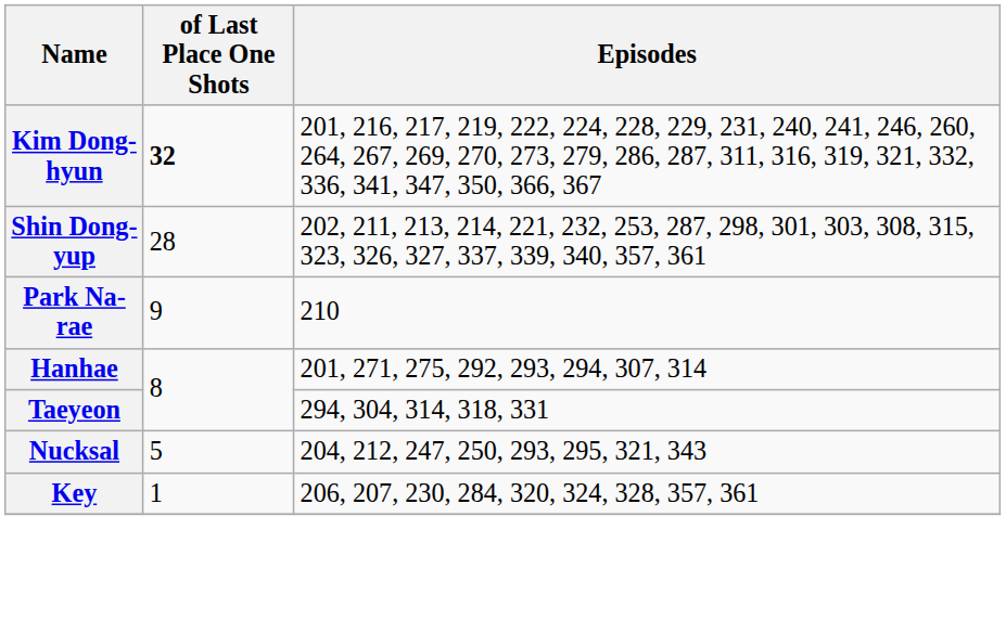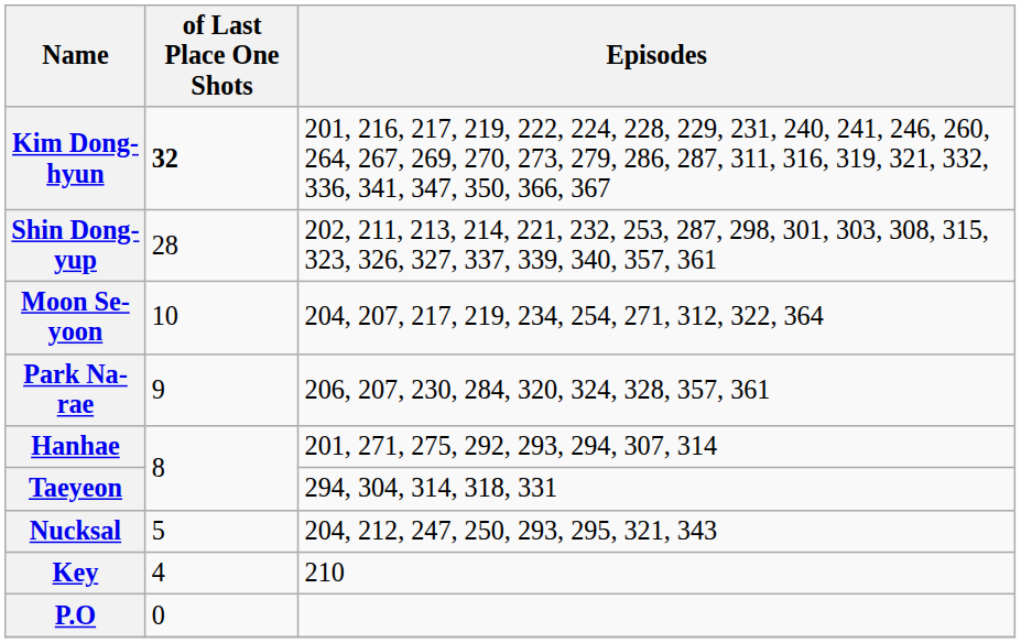 <table class="wikitable plainrowheaders">
 <tr>
 <th scope="col">Name</th>
 <th scope="col"> of Last Place One Shots</th>
 <th scope="col">Episodes</th>
 </tr>
 <tr>
 <th scope="row"><a href='#'>Kim Dong-hyun</a></th>
 <td><strong>32</strong></td>
 <td>201, 216, 217, 219, 222, 224, 228, 229, 231, 240, 241, 246, 260, 264, 267, 269, 270, 273, 279, 286, 287, 311, 316, 319, 321, 332, 336, 341, 347, 350, 366, 367</td>
 </tr>
 <tr>
 <th scope="row"><a href='#'>Shin Dong-yup</a></th>
 <td>28</td>
 <td>202, 211, 213, 214, 221, 232, 253, 287, 298, 301, 303, 308, 315, 323, 326, 327, 337, 339, 340, 357, 361</td>
 </tr>
 <tr>
+<th scope="row"><a href='#'>Moon Se-yoon</a></th>
+<td>10</td>
+<td>204, 207, 217, 219, 234, 254, 271, 312, 322, 364</td>
+</tr>
+<tr>
 <th scope="row"><a href='#'>Park Na-rae</a></th>
 <td>9</td>
-<td>210</td>
+<td>206, 207, 230, 284, 320, 324, 328, 357, 361</td>
 </tr>
 <tr>
 <th scope="row"><a href='#'>Hanhae</a></th>
 <td rowspan="2">8</td>
 <td>201, 271, 275, 292, 293, 294, 307, 314</td>
 </tr>
 <tr>
 <th scope="row"><a href='#'>Taeyeon</a></th>
 <td>294, 304, 314, 318, 331</td>
 </tr>
 <tr>
 <th scope="row"><a href='#'>Nucksal</a></th>
 <td>5</td>
 <td>204, 212, 247, 250, 293, 295, 321, 343</td>
 </tr>
 <tr>
 <th scope="row"><a href='#'>Key</a></th>
-<td>1</td>
-<td>206, 207, 230, 284, 320, 324, 328, 357, 361</td>
+<td>4</td>
+<td>210</td>
+</tr>
+<tr>
+<th scope="row"><a href='#'>P.O</a></th>
+<td>0</td>
+<td></td>
 </tr>
 <tr>
 </tr>
 </table>
